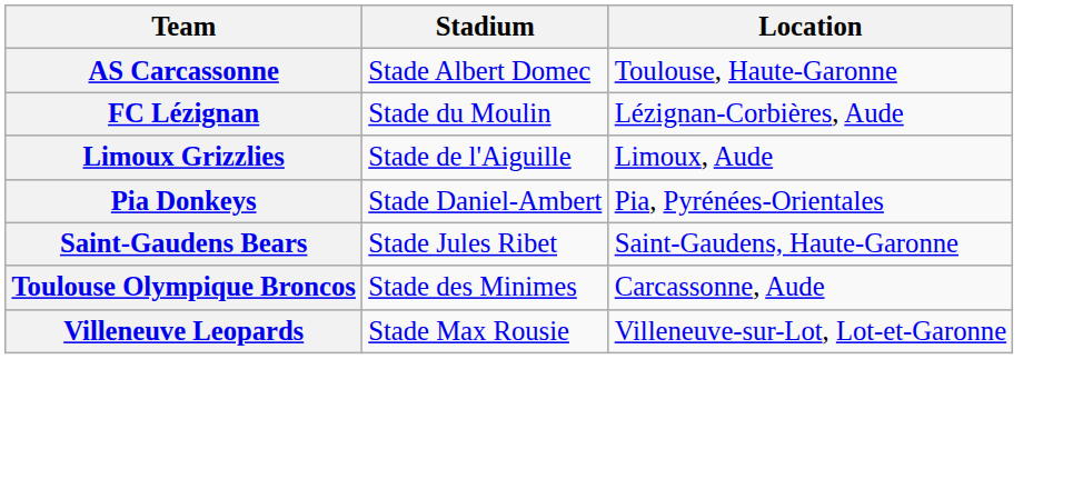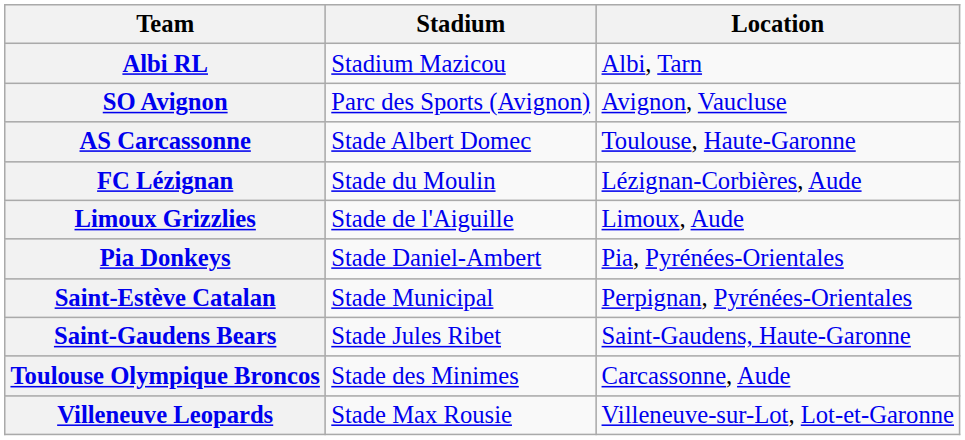 <table class="wikitable plainrowheaders">
 <tr>
 <th scope=col>Team</th>
 <th scope=col>Stadium</th>
 <th scope=col>Location</th>
+</tr>
+<tr>
+<th scope=row> <a href='#'>Albi RL</a></th>
+<td><a href='#'>Stadium Mazicou</a></td>
+<td><a href='#'>Albi</a>, <a href='#'>Tarn</a></td>
+</tr>
+<tr>
+<th scope=row> <a href='#'>SO Avignon</a></th>
+<td><a href='#'>Parc des Sports (Avignon)</a></td>
+<td><a href='#'>Avignon</a>, <a href='#'>Vaucluse</a></td>
 </tr>
 <tr>
 <th scope=row> <a href='#'>AS Carcassonne</a></th>
 <td><a href='#'>Stade Albert Domec</a></td>
 <td><a href='#'>Toulouse</a>, <a href='#'>Haute-Garonne</a></td>
 </tr>
 <tr>
 <th scope=row> <a href='#'>FC Lézignan</a></th>
 <td><a href='#'>Stade du Moulin</a></td>
 <td><a href='#'>Lézignan-Corbières</a>, <a href='#'>Aude</a></td>
 </tr>
 <tr>
 <th scope=row> <a href='#'>Limoux Grizzlies</a></th>
 <td><a href='#'>Stade de l'Aiguille</a></td>
 <td><a href='#'>Limoux</a>, <a href='#'>Aude</a></td>
 </tr>
 <tr>
 <th scope=row> <a href='#'>Pia Donkeys</a></th>
 <td><a href='#'>Stade Daniel-Ambert</a></td>
 <td><a href='#'>Pia</a>, <a href='#'>Pyrénées-Orientales</a></td>
 </tr>
 <tr>
+<th scope=row> <a href='#'>Saint-Estève Catalan</a></th>
+<td><a href='#'>Stade Municipal</a></td>
+<td><a href='#'>Perpignan</a>, <a href='#'>Pyrénées-Orientales</a></td>
+</tr>
+<tr>
 <th scope=row> <a href='#'>Saint-Gaudens Bears</a></th>
 <td><a href='#'>Stade Jules Ribet</a></td>
 <td><a href='#'>Saint-Gaudens, Haute-Garonne</a></td>
 </tr>
 <tr>
 <th scope=row> <a href='#'>Toulouse Olympique Broncos</a></th>
 <td><a href='#'>Stade des Minimes</a></td>
 <td><a href='#'>Carcassonne</a>, <a href='#'>Aude</a></td>
 </tr>
 <tr>
 <th scope=row> <a href='#'>Villeneuve Leopards</a></th>
 <td><a href='#'>Stade Max Rousie</a></td>
 <td><a href='#'>Villeneuve-sur-Lot</a>, <a href='#'>Lot-et-Garonne</a></td>
 </tr>
 </table>
